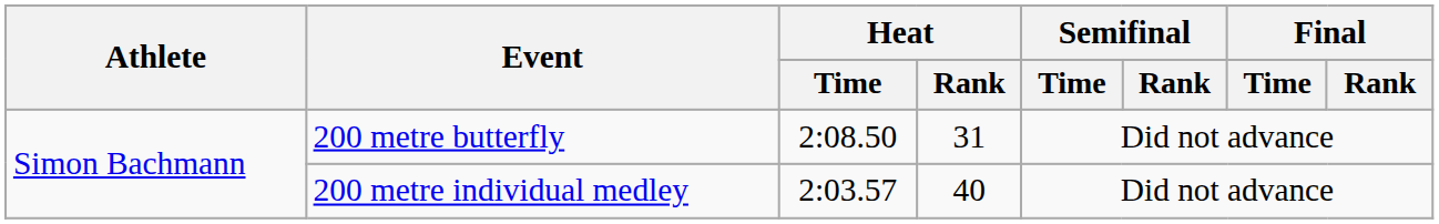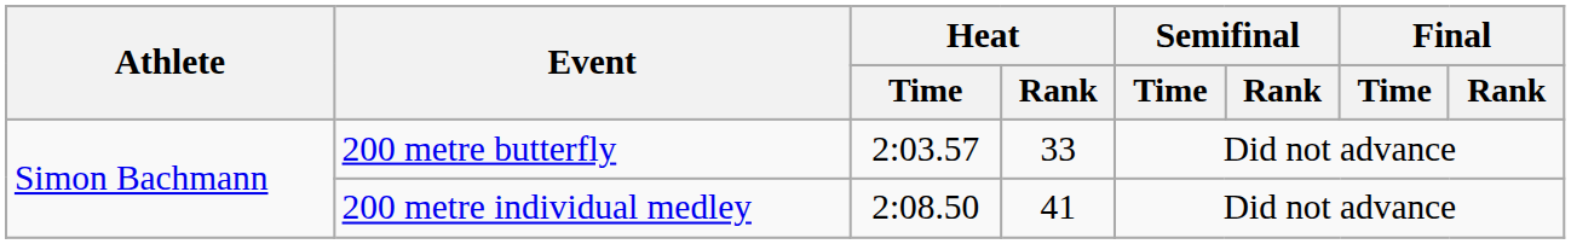 <table class=wikitable  style="text-align:center; font-size:90%; width:50%;">
 <tr>
 <th rowspan="2">Athlete</th>
 <th rowspan="2">Event</th>
 <th colspan="2">Heat</th>
 <th colspan="2">Semifinal</th>
 <th colspan="2">Final</th>
 </tr>
 <tr style="font-size:95%">
 <th>Time</th>
 <th>Rank</th>
 <th>Time</th>
 <th>Rank</th>
 <th>Time</th>
 <th>Rank</th>
 </tr>
 <tr>
 <td align=left rowspan=2><a href='#'>Simon Bachmann</a></td>
 <td align=left><a href='#'>200 metre butterfly</a></td>
-<td>2:08.50</td>
-<td>31</td>
+<td>2:03.57</td>
+<td>33</td>
 <td colspan=4>Did not advance</td>
 </tr>
 <tr>
 <td align=left><a href='#'>200 metre individual medley</a></td>
-<td>2:03.57</td>
-<td>40</td>
+<td>2:08.50</td>
+<td>41</td>
 <td colspan=4>Did not advance</td>
 </tr>
 </table>
